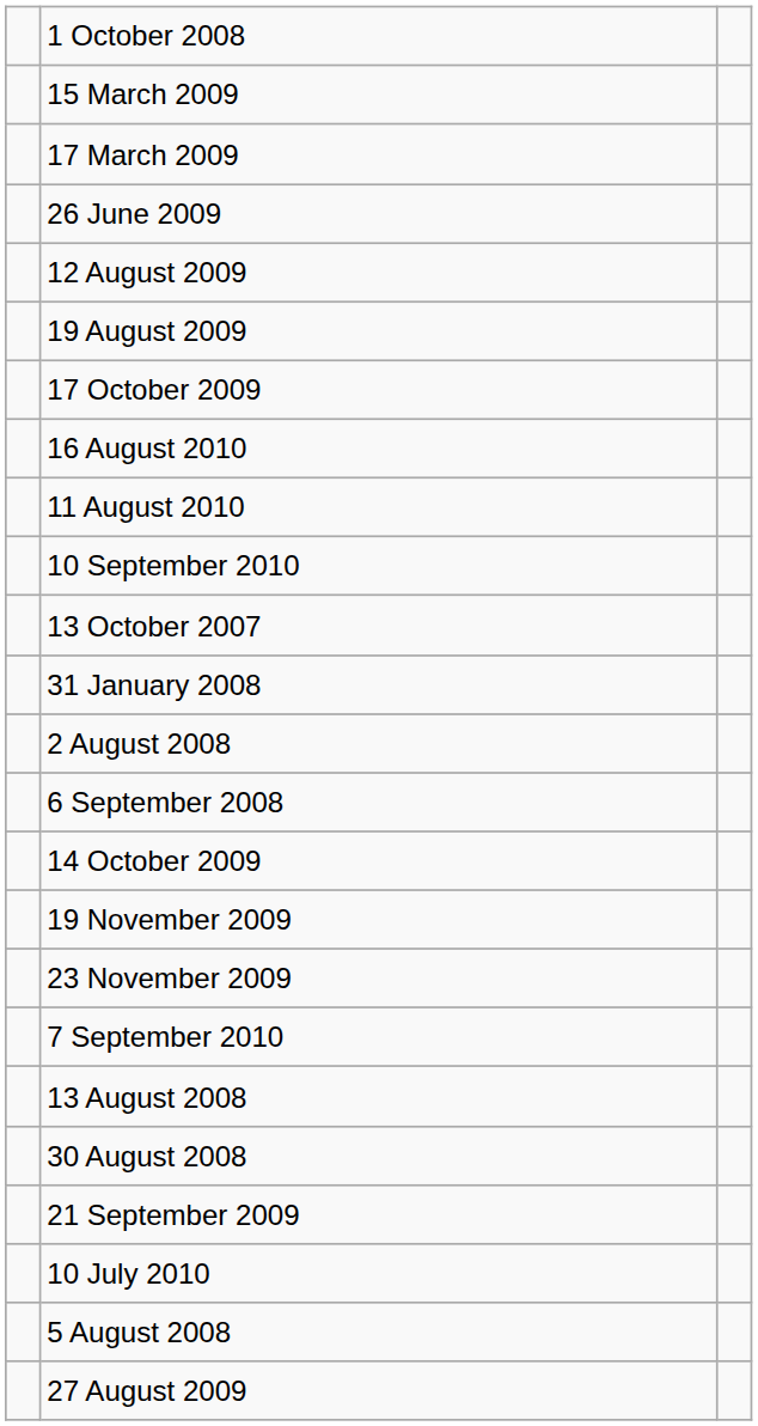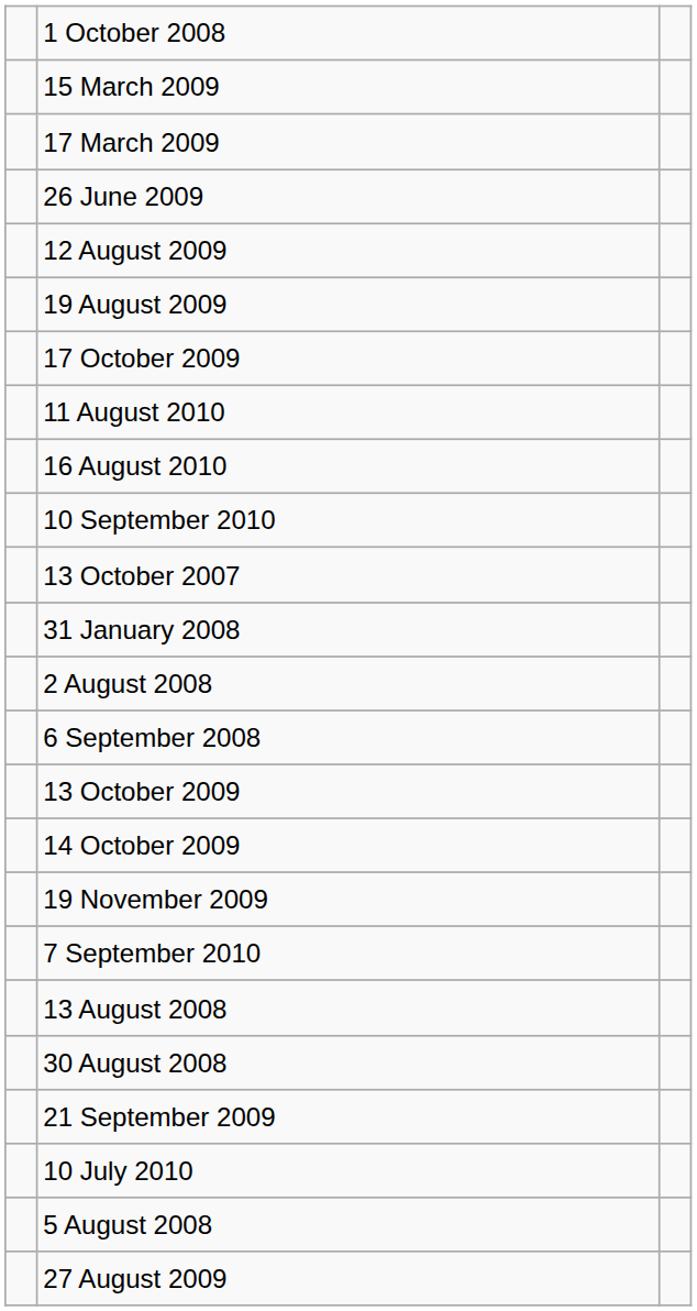 <table class="wikitable" style="font-size: 89%; float: left; width: 26em; margin-right: 1em; height: 700px">
 <tr>
 <td></td>
 <td>1 October 2008</td>
 <td></td>
 </tr>
 <tr>
 <td></td>
 <td>15 March 2009</td>
 <td></td>
 </tr>
 <tr>
 <td></td>
 <td>17 March 2009</td>
 <td></td>
 </tr>
 <tr>
 <td></td>
 <td>26 June 2009</td>
 <td></td>
 </tr>
 <tr>
 <td></td>
 <td>12 August 2009</td>
 <td></td>
 </tr>
 <tr>
 <td></td>
 <td>19 August 2009</td>
 <td></td>
 </tr>
 <tr>
 <td></td>
 <td>17 October 2009</td>
 <td></td>
 </tr>
 <tr>
 <td></td>
-<td>16 August 2010</td>
+<td>11 August 2010</td>
 <td></td>
 </tr>
 <tr>
 <td></td>
-<td>11 August 2010</td>
+<td>16 August 2010</td>
 <td></td>
 </tr>
 <tr>
 <td></td>
 <td>10 September 2010</td>
 <td></td>
 </tr>
 <tr>
 <td></td>
 <td>13 October 2007</td>
 <td></td>
 </tr>
 <tr>
 <td></td>
 <td>31 January 2008</td>
 <td></td>
 </tr>
 <tr>
 <td></td>
 <td>2 August 2008</td>
 <td></td>
 </tr>
 <tr>
 <td></td>
 <td>6 September 2008</td>
 <td></td>
 </tr>
 <tr>
 <td></td>
+<td>13 October 2009</td>
+<td></td>
+</tr>
+<tr>
+<td></td>
 <td>14 October 2009</td>
 <td></td>
 </tr>
 <tr>
 <td></td>
 <td>19 November 2009</td>
-<td></td>
-</tr>
-<tr>
-<td></td>
-<td>23 November 2009</td>
 <td></td>
 </tr>
 <tr>
 <td></td>
 <td>7 September 2010</td>
 <td></td>
 </tr>
 <tr>
 <td></td>
 <td>13 August 2008</td>
 <td></td>
 </tr>
 <tr>
 <td></td>
 <td>30 August 2008</td>
 <td></td>
 </tr>
 <tr>
 <td></td>
 <td>21 September 2009</td>
 <td></td>
 </tr>
 <tr>
 <td></td>
 <td>10 July 2010</td>
 <td></td>
 </tr>
 <tr>
 <td></td>
 <td>5 August 2008</td>
 <td></td>
 </tr>
 <tr>
 <td></td>
 <td>27 August 2009</td>
 <td></td>
 </tr>
 </table>
